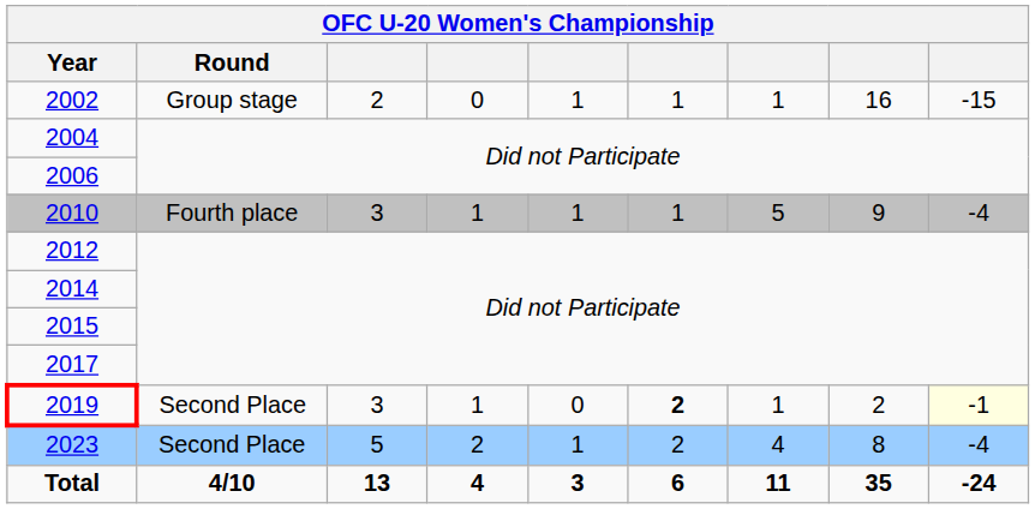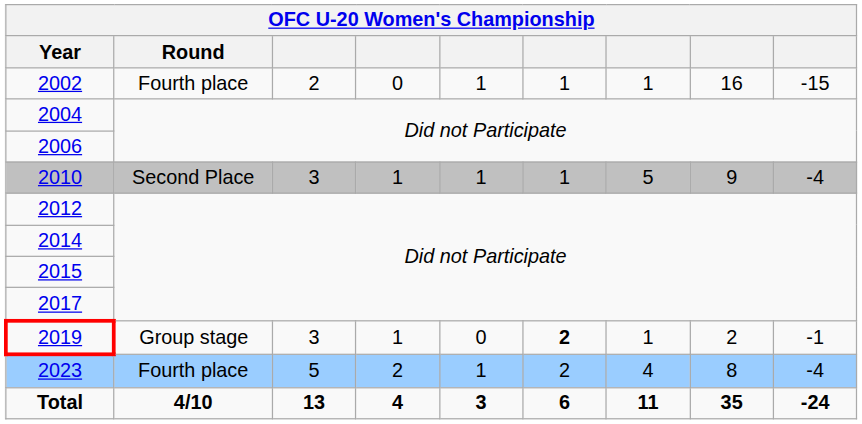 <table class="wikitable" style="text-align: center;">
 <tr>
 <th colspan=10><a href='#'>OFC U-20 Women's Championship</a></th>
 </tr>
 <tr>
 <th width=80>Year</th>
 <th width=120>Round</th>
 <th width=60></th>
 <th width=60></th>
 <th width=60></th>
 <th width=60></th>
 <th width=60></th>
 <th width=60></th>
 <th width=60></th>
 </tr>
 <tr>
 <td> <a href='#'>2002</a></td>
-<td>Group stage</td>
+<td>Fourth place</td>
 <td>2</td>
 <td>0</td>
 <td>1</td>
 <td>1</td>
 <td>1</td>
 <td>16</td>
 <td>-15</td>
 </tr>
 <tr>
 <td> <a href='#'>2004</a></td>
 <td rowspan=2 colspan=8><em>Did not Participate</em></td>
 </tr>
 <tr>
 <td> <a href='#'>2006</a></td>
 </tr>
 <tr bgcolor=silver>
 <td> <a href='#'>2010</a></td>
-<td>Fourth place</td>
+<td>Second Place</td>
 <td>3</td>
 <td>1</td>
 <td>1</td>
 <td>1</td>
 <td>5</td>
 <td>9</td>
 <td>-4</td>
 </tr>
 <tr>
 <td> <a href='#'>2012</a></td>
 <td rowspan=4 colspan=8><em>Did not Participate</em></td>
 </tr>
 <tr>
 <td> <a href='#'>2014</a></td>
 </tr>
 <tr>
 <td> <a href='#'>2015</a></td>
 </tr>
 <tr>
 <td> <a href='#'>2017</a></td>
 </tr>
 <tr>
 <td style="border: 3px solid red"> <a href='#'>2019</a></td>
-<td>Second Place</td>
+<td>Group stage</td>
 <td>3</td>
 <td>1</td>
 <td>0</td>
 <td><strong>2</strong></td>
 <td>1</td>
 <td>2</td>
-<td style="background: lightyellow;">-1</td>
+<td>-1</td>
 </tr>
 <tr style="background:#9acdff;">
 <td> <a href='#'>2023</a></td>
-<td>Second Place</td>
+<td>Fourth place</td>
 <td>5</td>
 <td>2</td>
 <td>1</td>
 <td>2</td>
 <td>4</td>
 <td>8</td>
 <td>-4</td>
 </tr>
 <tr>
 <td><strong>Total</strong></td>
 <td><strong>4/10</strong></td>
 <td><strong>13</strong></td>
 <td><strong>4</strong></td>
 <td><strong>3</strong></td>
 <td><strong>6</strong></td>
 <td><strong>11</strong></td>
 <td><strong>35</strong></td>
 <td><strong>-24</strong></td>
 </tr>
 </table>
